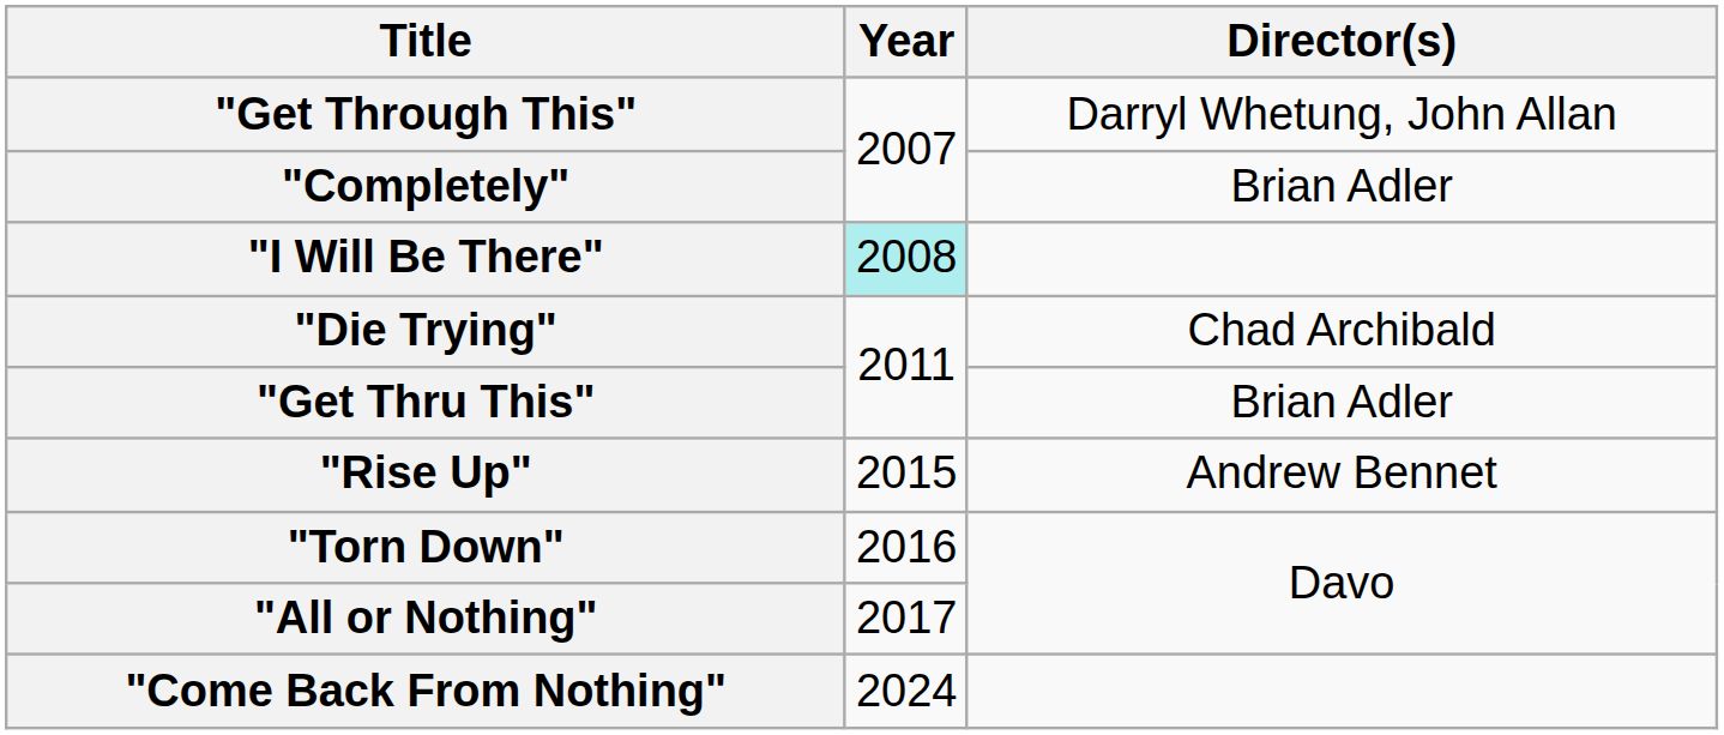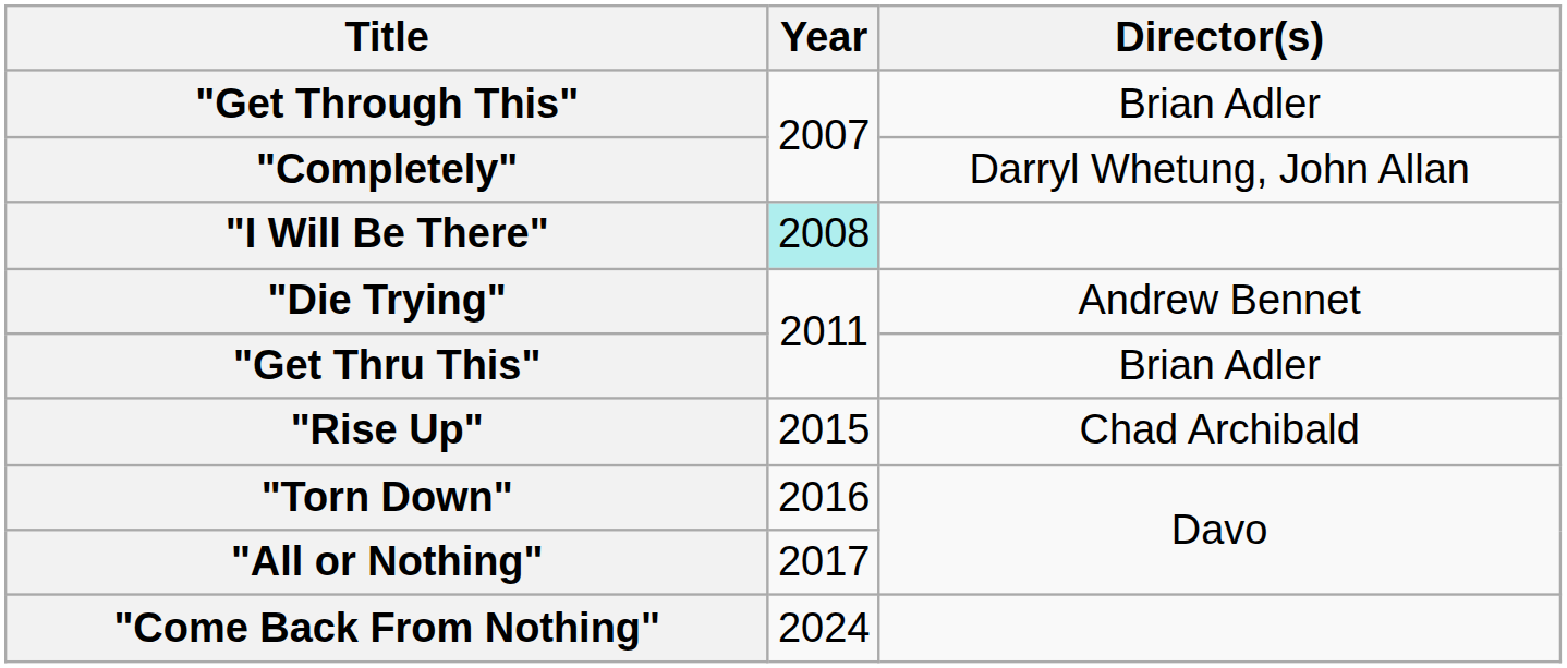 <table class="wikitable plainrowheaders" style="text-align:center;">
 <tr>
 <th scope="col" style="width:18em;">Title</th>
 <th scope="col">Year</th>
 <th scope="col" style="width:16em;">Director(s)</th>
 </tr>
 <tr>
 <th scope="row">"Get Through This"</th>
 <td rowspan="2">2007</td>
-<td>Darryl Whetung, John Allan</td>
+<td>Brian Adler</td>
 </tr>
 <tr>
 <th scope="row">"Completely"</th>
-<td>Brian Adler</td>
+<td>Darryl Whetung, John Allan</td>
 </tr>
 <tr>
 <th scope="row">"I Will Be There"</th>
 <td style="background: paleturquoise;">2008</td>
 <td></td>
 </tr>
 <tr>
 <th scope="row">"Die Trying"</th>
 <td rowspan="2">2011</td>
-<td>Chad Archibald</td>
+<td>Andrew Bennet</td>
 </tr>
 <tr>
 <th scope="row">"Get Thru This"</th>
 <td>Brian Adler</td>
 </tr>
 <tr>
 <th scope="row">"Rise Up"</th>
 <td>2015</td>
-<td>Andrew Bennet</td>
+<td>Chad Archibald</td>
 </tr>
 <tr>
 <th scope="row">"Torn Down"</th>
 <td>2016</td>
 <td rowspan="2">Davo</td>
 </tr>
 <tr>
 <th scope="row">"All or Nothing"</th>
 <td>2017</td>
 </tr>
 <tr>
 <th scope="row">"Come Back From Nothing"</th>
 <td>2024</td>
 <td></td>
 </tr>
 </table>
